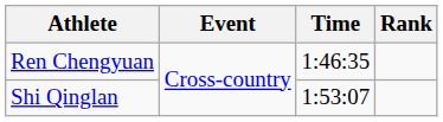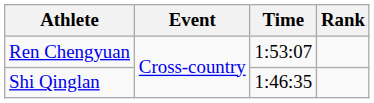 <table class=wikitable style="font-size:90%">
 <tr>
 <th>Athlete</th>
 <th>Event</th>
 <th>Time</th>
 <th>Rank</th>
 </tr>
 <tr>
 <td><a href='#'>Ren Chengyuan</a></td>
 <td rowspan=2><a href='#'>Cross-country</a></td>
-<td align=center>1:46:35</td>
+<td align=center>1:53:07</td>
 <td align=center></td>
 </tr>
 <tr>
 <td><a href='#'>Shi Qinglan</a></td>
-<td align=center>1:53:07</td>
+<td align=center>1:46:35</td>
 <td align=center></td>
 </tr>
 </table>
